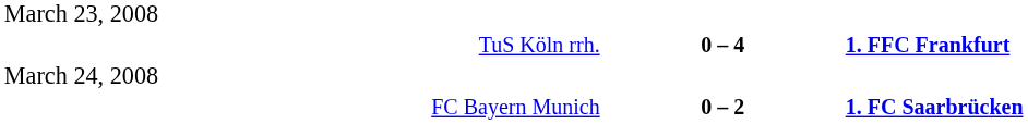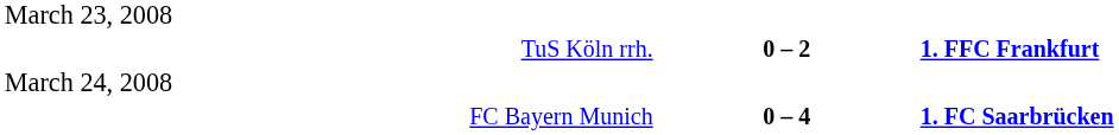 <table width=100% cellspacing=1>
 <tr>
 <th width=25%></th>
 <th width=10%></th>
 <th width=25%></th>
 <th></th>
 </tr>
 <tr>
 <td>March 23, 2008</td>
 </tr>
 <tr style=font-size:90%>
 <td align=right><a href='#'>TuS Köln rrh.</a></td>
-<td align=center><strong>0 – 4</strong></td>
+<td align=center><strong>0 – 2</strong></td>
 <td><strong><a href='#'>1. FFC Frankfurt</a></strong></td>
 </tr>
 <tr>
 <td>March 24, 2008</td>
 </tr>
 <tr style=font-size:90%>
 <td align=right><a href='#'>FC Bayern Munich</a></td>
-<td align=center><strong>0 – 2</strong></td>
+<td align=center><strong>0 – 4</strong></td>
 <td><strong><a href='#'>1. FC Saarbrücken</a></strong></td>
 </tr>
 </table>
